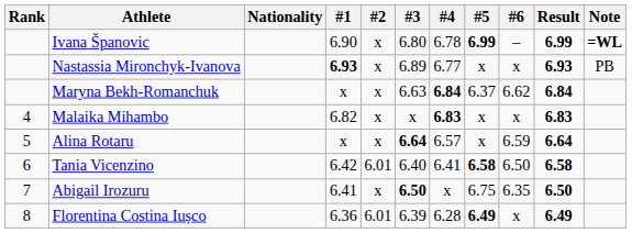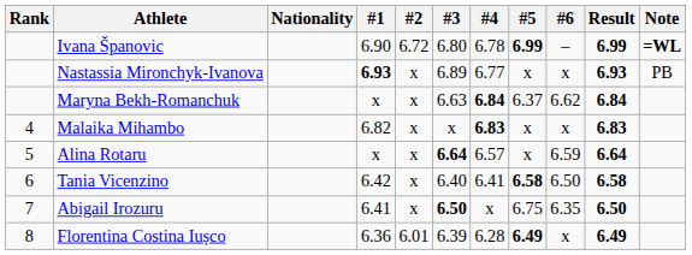 <table class="wikitable sortable" style="text-align:center">
 <tr>
 <th>Rank</th>
 <th>Athlete</th>
 <th>Nationality</th>
 <th>#1</th>
 <th>#2</th>
 <th>#3</th>
 <th>#4</th>
 <th>#5</th>
 <th>#6</th>
 <th>Result</th>
 <th>Note</th>
 </tr>
 <tr>
 <td></td>
 <td align=left><a href='#'>Ivana Španovic</a></td>
 <td align=left></td>
 <td>6.90</td>
-<td>x</td>
+<td>6.72</td>
 <td>6.80</td>
 <td>6.78</td>
 <td><strong>6.99</strong></td>
 <td>–</td>
 <td><strong>6.99</strong></td>
 <td><strong>=WL</strong></td>
 </tr>
 <tr>
 <td></td>
 <td align=left><a href='#'>Nastassia Mironchyk-Ivanova</a></td>
 <td align=left></td>
 <td><strong>6.93</strong></td>
 <td>x</td>
 <td>6.89</td>
 <td>6.77</td>
 <td>x</td>
 <td>x</td>
 <td><strong>6.93</strong></td>
 <td>PB</td>
 </tr>
 <tr>
 <td></td>
 <td align=left><a href='#'>Maryna Bekh-Romanchuk</a></td>
 <td align=left></td>
 <td>x</td>
 <td>x</td>
 <td>6.63</td>
 <td><strong>6.84</strong></td>
 <td>6.37</td>
 <td>6.62</td>
 <td><strong>6.84</strong></td>
 <td></td>
 </tr>
 <tr>
 <td>4</td>
 <td align=left><a href='#'>Malaika Mihambo</a></td>
 <td align=left></td>
 <td>6.82</td>
 <td>x</td>
 <td>x</td>
 <td><strong>6.83</strong></td>
 <td>x</td>
 <td>x</td>
 <td><strong>6.83</strong></td>
 <td></td>
 </tr>
 <tr>
 <td>5</td>
 <td align=left><a href='#'>Alina Rotaru</a></td>
 <td align=left></td>
 <td>x</td>
 <td>x</td>
 <td><strong>6.64</strong></td>
 <td>6.57</td>
 <td>x</td>
 <td>6.59</td>
 <td><strong>6.64</strong></td>
 <td></td>
 </tr>
 <tr>
 <td>6</td>
 <td align=left><a href='#'>Tania Vicenzino</a></td>
 <td align=left></td>
 <td>6.42</td>
-<td>6.01</td>
+<td>x</td>
 <td>6.40</td>
 <td>6.41</td>
 <td><strong>6.58</strong></td>
 <td>6.50</td>
 <td><strong>6.58</strong></td>
 <td></td>
 </tr>
 <tr>
 <td>7</td>
 <td align=left><a href='#'>Abigail Irozuru</a></td>
 <td align=left></td>
 <td>6.41</td>
 <td>x</td>
 <td><strong>6.50</strong></td>
 <td>x</td>
 <td>6.75</td>
 <td>6.35</td>
 <td><strong>6.50</strong></td>
 <td></td>
 </tr>
 <tr>
 <td>8</td>
 <td align=left><a href='#'>Florentina Costina Iușco</a></td>
 <td align=left></td>
 <td>6.36</td>
 <td>6.01</td>
 <td>6.39</td>
 <td>6.28</td>
 <td><strong>6.49</strong></td>
 <td>x</td>
 <td><strong>6.49</strong></td>
 <td></td>
 </tr>
 </table>
